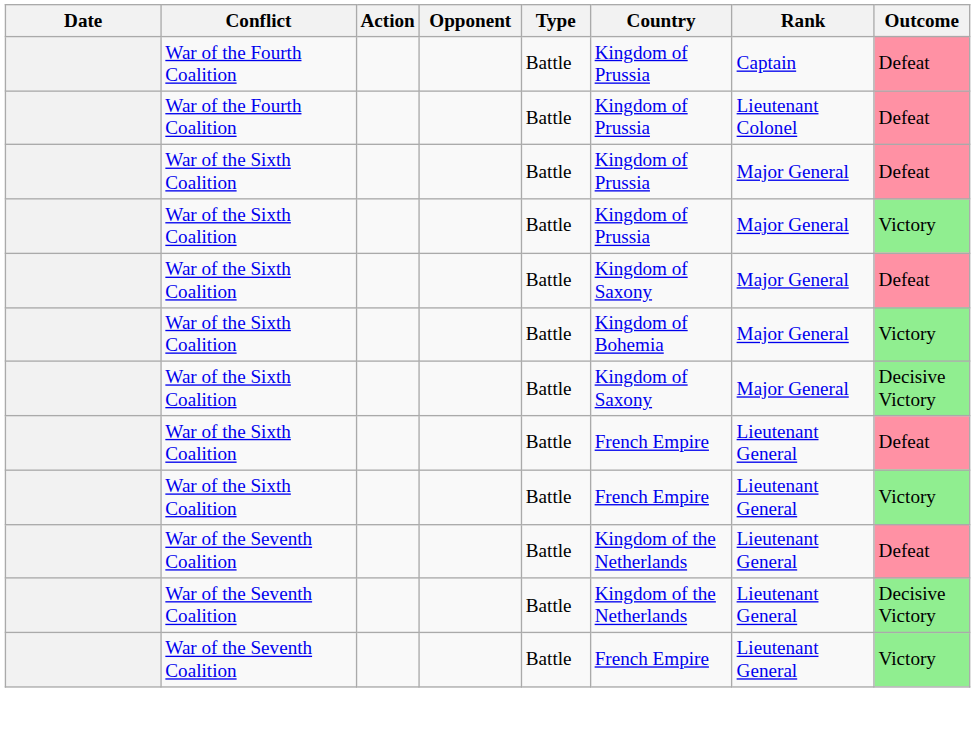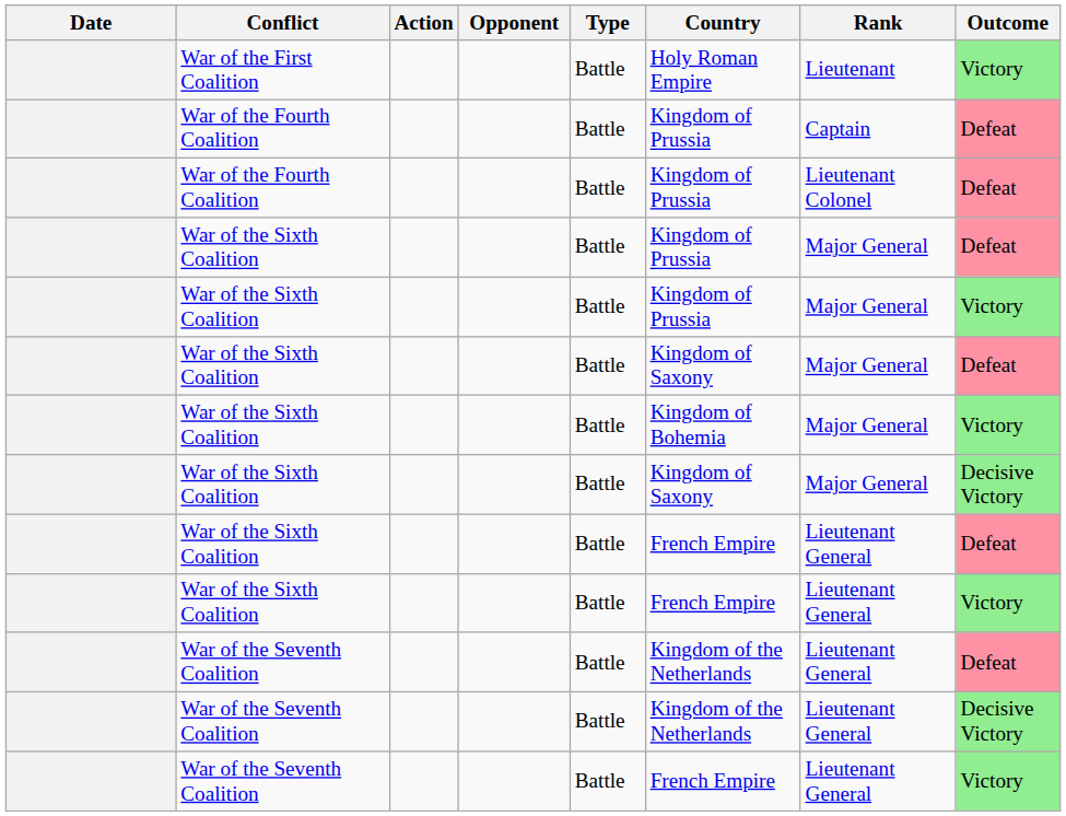 <table class="wikitable sortable plainrowheaders" style="font-size:90%; margin:1em auto 1em auto">
 <tr>
 <th width="110">Date</th>
 <th width="140">Conflict</th>
 <th width="auto">Action</th>
 <th width="70">Opponent</th>
 <th width="45">Type</th>
 <th width="100">Country</th>
 <th width="100">Rank</th>
 <th width="65">Outcome</th>
+</tr>
+<tr>
+<th scope="row"></th>
+<td><a href='#'>War of the First Coalition</a></td>
+<td></td>
+<td align="center"></td>
+<td>Battle</td>
+<td><a href='#'>Holy Roman Empire</a></td>
+<td><a href='#'>Lieutenant</a></td>
+<td bgcolor=#90EE90>Victory</td>
 </tr>
 <tr>
 <th scope="row"></th>
 <td><a href='#'>War of the Fourth Coalition</a></td>
 <td></td>
 <td align="center"></td>
 <td>Battle</td>
 <td><a href='#'>Kingdom of Prussia</a></td>
 <td><a href='#'>Captain</a></td>
 <td bgcolor=#FF91A4>Defeat</td>
 </tr>
 <tr>
 <th scope="row"></th>
 <td><a href='#'>War of the Fourth Coalition</a></td>
 <td></td>
 <td align="center"></td>
 <td>Battle</td>
 <td><a href='#'>Kingdom of Prussia</a></td>
 <td><a href='#'>Lieutenant Colonel</a></td>
 <td bgcolor=#FF91A4>Defeat</td>
 </tr>
 <tr>
 <th scope="row"></th>
 <td><a href='#'>War of the Sixth Coalition</a></td>
 <td></td>
 <td align="center"></td>
 <td>Battle</td>
 <td><a href='#'>Kingdom of Prussia</a></td>
 <td><a href='#'>Major General</a></td>
 <td bgcolor=#FF91A4>Defeat</td>
 </tr>
 <tr>
 <th scope="row"></th>
 <td><a href='#'>War of the Sixth Coalition</a></td>
 <td></td>
 <td align="center"></td>
 <td>Battle</td>
 <td><a href='#'>Kingdom of Prussia</a></td>
 <td><a href='#'>Major General</a></td>
 <td bgcolor=#90EE90>Victory</td>
 </tr>
 <tr>
 <th scope="row"></th>
 <td><a href='#'>War of the Sixth Coalition</a></td>
 <td></td>
 <td align="center"></td>
 <td>Battle</td>
 <td><a href='#'>Kingdom of Saxony</a></td>
 <td><a href='#'>Major General</a></td>
 <td bgcolor=#FF91A4>Defeat</td>
 </tr>
 <tr>
 <th scope="row"></th>
 <td><a href='#'>War of the Sixth Coalition</a></td>
 <td></td>
 <td align="center"></td>
 <td>Battle</td>
 <td><a href='#'>Kingdom of Bohemia</a></td>
 <td><a href='#'>Major General</a></td>
 <td bgcolor=#90EE90>Victory</td>
 </tr>
 <tr>
 <th scope="row"></th>
 <td><a href='#'>War of the Sixth Coalition</a></td>
 <td></td>
 <td align="center"></td>
 <td>Battle</td>
 <td><a href='#'>Kingdom of Saxony</a></td>
 <td><a href='#'>Major General</a></td>
 <td bgcolor=#90EE90>Decisive Victory</td>
 </tr>
 <tr>
 <th scope="row"></th>
 <td><a href='#'>War of the Sixth Coalition</a></td>
 <td></td>
 <td align="center"></td>
 <td>Battle</td>
 <td><a href='#'>French Empire</a></td>
 <td><a href='#'>Lieutenant General</a></td>
 <td bgcolor=#FF91A4>Defeat</td>
 </tr>
 <tr>
 <th scope="row"></th>
 <td><a href='#'>War of the Sixth Coalition</a></td>
 <td></td>
 <td align="center"></td>
 <td>Battle</td>
 <td><a href='#'>French Empire</a></td>
 <td><a href='#'>Lieutenant General</a></td>
 <td bgcolor=#90EE90>Victory</td>
 </tr>
 <tr>
 <th scope="row"></th>
 <td><a href='#'>War of the Seventh Coalition</a></td>
 <td></td>
 <td align="center"></td>
 <td>Battle</td>
 <td><a href='#'>Kingdom of the Netherlands</a></td>
 <td><a href='#'>Lieutenant General</a></td>
 <td bgcolor=#FF91A4>Defeat</td>
 </tr>
 <tr>
 <th scope="row"></th>
 <td><a href='#'>War of the Seventh Coalition</a></td>
 <td></td>
 <td align="center"></td>
 <td>Battle</td>
 <td><a href='#'>Kingdom of the Netherlands</a></td>
 <td><a href='#'>Lieutenant General</a></td>
 <td bgcolor=#90EE90>Decisive Victory</td>
 </tr>
 <tr>
 <th scope="row"></th>
 <td><a href='#'>War of the Seventh Coalition</a></td>
 <td></td>
 <td align="center"></td>
 <td>Battle</td>
 <td><a href='#'>French Empire</a></td>
 <td><a href='#'>Lieutenant General</a></td>
 <td bgcolor=#90EE90>Victory</td>
 </tr>
 </table>
